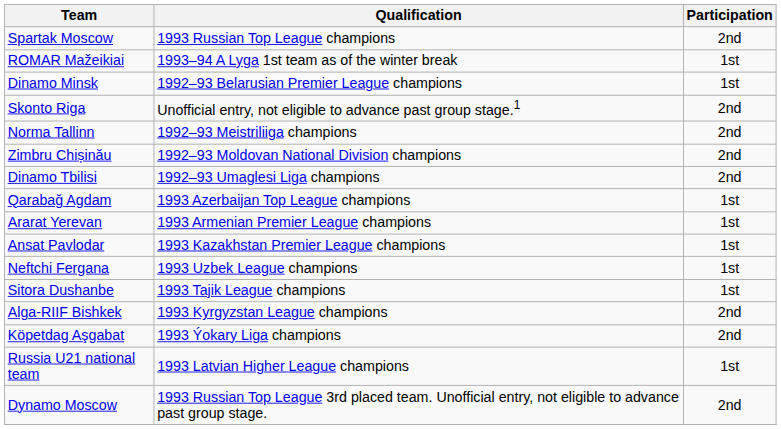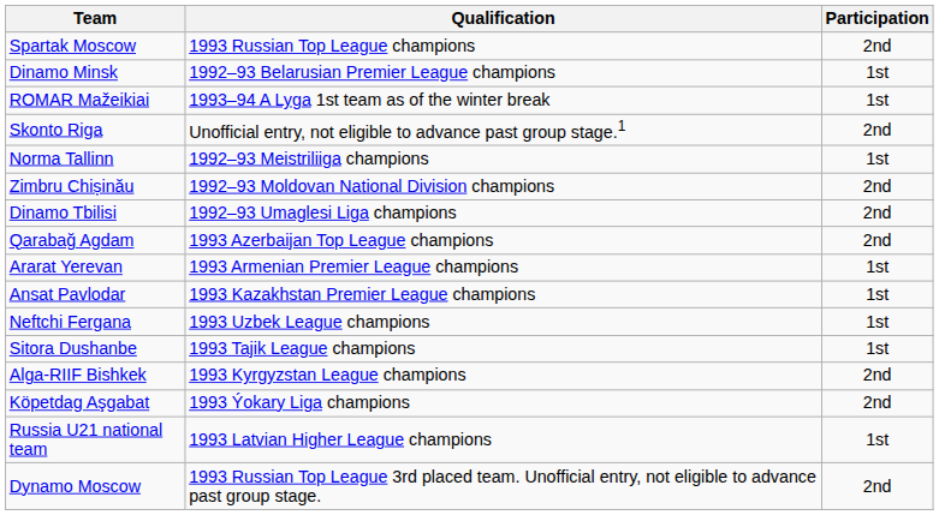 <table class="wikitable">
 <tr>
 <th>Team</th>
 <th>Qualification</th>
 <th>Participation</th>
 </tr>
 <tr>
 <td> <a href='#'>Spartak Moscow</a></td>
 <td><a href='#'>1993 Russian Top League</a> champions</td>
 <td align=center>2nd</td>
 </tr>
 <tr>
-<td> <a href='#'>ROMAR Mažeikiai</a></td>
-<td><a href='#'>1993–94 A Lyga</a> 1st team as of the winter break</td>
+<td> <a href='#'>Dinamo Minsk</a></td>
+<td><a href='#'>1992–93 Belarusian Premier League</a> champions</td>
 <td align=center>1st</td>
 </tr>
 <tr>
-<td> <a href='#'>Dinamo Minsk</a></td>
-<td><a href='#'>1992–93 Belarusian Premier League</a> champions</td>
+<td> <a href='#'>ROMAR Mažeikiai</a></td>
+<td><a href='#'>1993–94 A Lyga</a> 1st team as of the winter break</td>
 <td align=center>1st</td>
 </tr>
 <tr>
 <td> <a href='#'>Skonto Riga</a></td>
 <td>Unofficial entry, not eligible to advance past group stage.<sup>1</sup></td>
 <td align=center>2nd</td>
 </tr>
 <tr>
 <td> <a href='#'>Norma Tallinn</a></td>
 <td><a href='#'>1992–93 Meistriliiga</a> champions</td>
-<td align=center>2nd</td>
+<td align=center>1st</td>
 </tr>
 <tr>
 <td> <a href='#'>Zimbru Chișinău</a></td>
 <td><a href='#'>1992–93 Moldovan National Division</a> champions</td>
 <td align=center>2nd</td>
 </tr>
 <tr>
 <td> <a href='#'>Dinamo Tbilisi</a></td>
 <td><a href='#'>1992–93 Umaglesi Liga</a> champions</td>
 <td align=center>2nd</td>
 </tr>
 <tr>
 <td> <a href='#'>Qarabağ Agdam</a></td>
 <td><a href='#'>1993 Azerbaijan Top League</a> champions</td>
-<td align=center>1st</td>
+<td align=center>2nd</td>
 </tr>
 <tr>
 <td> <a href='#'>Ararat Yerevan</a></td>
 <td><a href='#'>1993 Armenian Premier League</a> champions</td>
 <td align=center>1st</td>
 </tr>
 <tr>
 <td> <a href='#'>Ansat Pavlodar</a></td>
 <td><a href='#'>1993 Kazakhstan Premier League</a> champions</td>
 <td align=center>1st</td>
 </tr>
 <tr>
 <td> <a href='#'>Neftchi Fergana</a></td>
 <td><a href='#'>1993 Uzbek League</a> champions</td>
 <td align=center>1st</td>
 </tr>
 <tr>
 <td> <a href='#'>Sitora Dushanbe</a></td>
 <td><a href='#'>1993 Tajik League</a> champions</td>
 <td align=center>1st</td>
 </tr>
 <tr>
 <td> <a href='#'>Alga-RIIF Bishkek</a></td>
 <td><a href='#'>1993 Kyrgyzstan League</a> champions</td>
 <td align=center>2nd</td>
 </tr>
 <tr>
 <td> <a href='#'>Köpetdag Aşgabat</a></td>
 <td><a href='#'>1993 Ýokary Liga</a> champions</td>
 <td align=center>2nd</td>
 </tr>
 <tr>
 <td> <a href='#'>Russia U21 national team</a></td>
 <td><a href='#'>1993 Latvian Higher League</a> champions</td>
 <td align=center>1st</td>
 </tr>
 <tr>
 <td> <a href='#'>Dynamo Moscow</a></td>
 <td><a href='#'>1993 Russian Top League</a> 3rd placed team. Unofficial entry, not eligible to advance past group stage.</td>
 <td align=center>2nd</td>
 </tr>
 </table>
